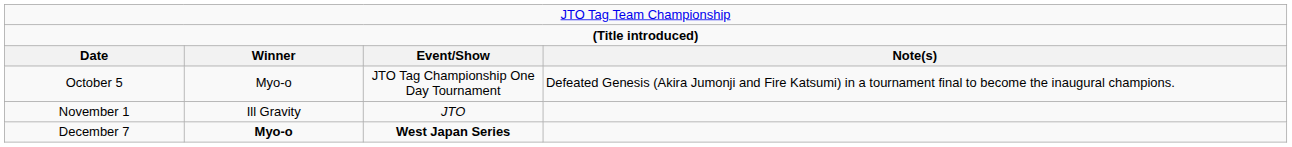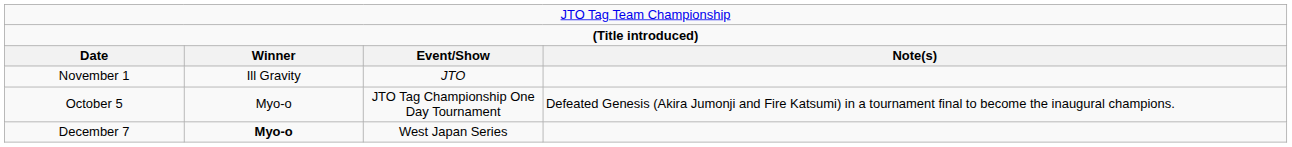 <table class="wikitable" style="text-align:center; width:100%;">
 <tr>
 <td colspan="4" style="text-align: center;"><a href='#'>JTO Tag Team Championship</a></td>
 </tr>
 <tr>
 <td colspan="4" style="text-align: center;"><strong>(Title introduced)</strong></td>
 </tr>
 <tr>
 <th width=14%>Date</th>
 <th width=14%>Winner</th>
 <th width=14%>Event/Show</th>
 <th width=58%>Note(s)</th>
 </tr>
 <tr>
+<td>November 1</td>
+<td>Ill Gravity<br></td>
+<td><em>JTO</em></td>
+<td></td>
+</tr>
+<tr>
 <td>October 5</td>
 <td>Myo-o<br></td>
 <td>JTO Tag Championship One Day Tournament<br></td>
 <td align=left>Defeated Genesis (Akira Jumonji and Fire Katsumi) in a tournament final to become the inaugural champions.</td>
 </tr>
 <tr>
-<td>November 1</td>
-<td>Ill Gravity<br></td>
-<td><em>JTO</em></td>
-<td></td>
-</tr>
-<tr>
 <td>December 7</td>
 <td><strong>Myo-o<br></strong></td>
-<td><strong>West Japan Series<br></strong></td>
+<td>West Japan Series<br></td>
 <td></td>
 </tr>
 </table>
